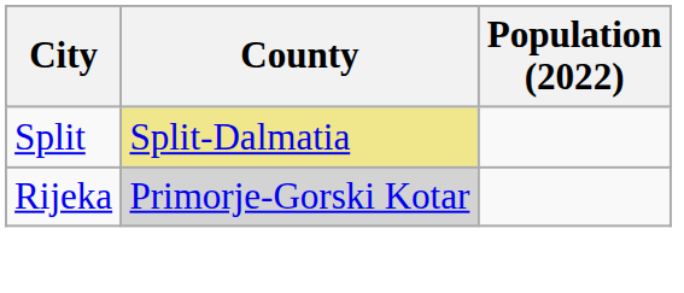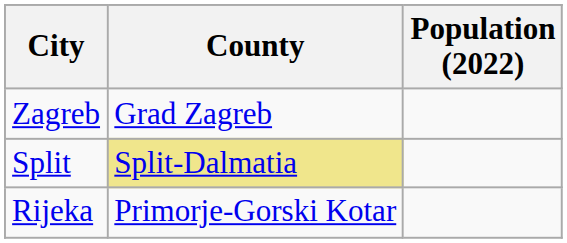 <table class="wikitable sortable sticky-header col3right">
 <tr>
 <th>City</th>
 <th>County</th>
 <th>Population<br>(2022)</th>
+</tr>
+<tr>
+<td><a href='#'>Zagreb</a></td>
+<td><a href='#'>Grad Zagreb</a></td>
+<td></td>
 </tr>
 <tr>
 <td><a href='#'>Split</a></td>
 <td style="background: khaki;"><a href='#'>Split-Dalmatia</a></td>
 <td></td>
 </tr>
 <tr>
 <td><a href='#'>Rijeka</a></td>
-<td style="background: lightgrey;"><a href='#'>Primorje-Gorski Kotar</a></td>
+<td><a href='#'>Primorje-Gorski Kotar</a></td>
 <td></td>
 </tr>
 </table>
